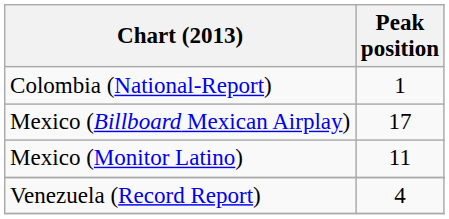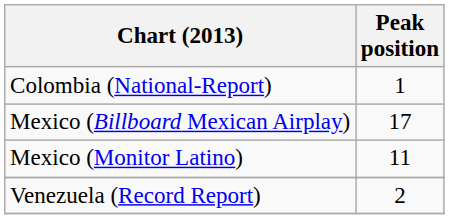 <table class="wikitable sortable">
 <tr>
 <th>Chart (2013)</th>
 <th>Peak<br>position</th>
 </tr>
 <tr>
 <td>Colombia (<a href='#'>National-Report</a>)</td>
 <td align="center">1</td>
 </tr>
 <tr>
 <td>Mexico (<a href='#'><em>Billboard</em> Mexican Airplay</a>)</td>
 <td style="text-align:center;">17</td>
 </tr>
 <tr>
 <td>Mexico (<a href='#'>Monitor Latino</a>)</td>
 <td style="text-align:center;">11</td>
 </tr>
 <tr>
 </tr>
 <tr>
 </tr>
 <tr>
 </tr>
 <tr>
 </tr>
 <tr>
 <td>Venezuela (<a href='#'>Record Report</a>)</td>
-<td align="center">4</td>
+<td align="center">2</td>
 </tr>
 <tr>
 </tr>
 </table>
